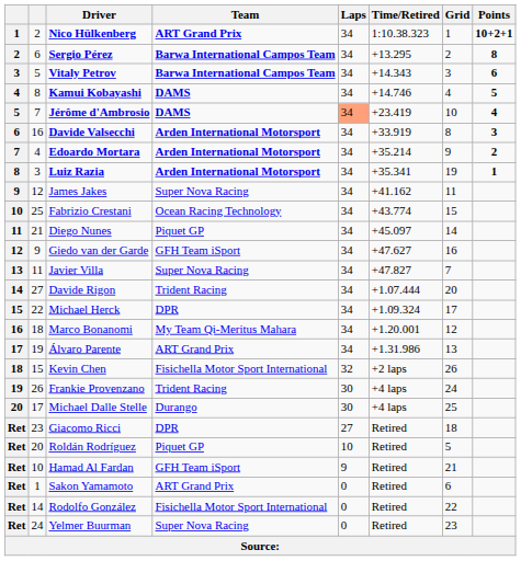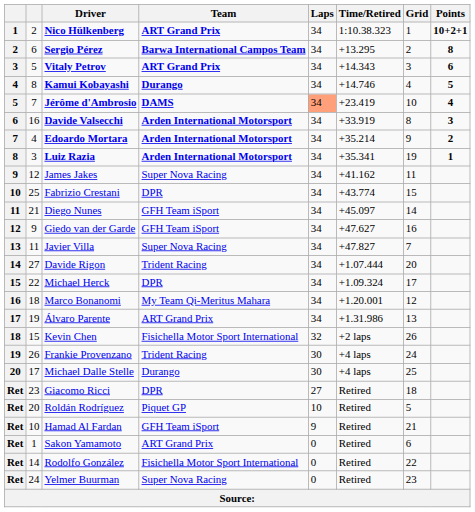 <table class="wikitable" style="font-size: 85%">
 <tr>
 <th></th>
 <th></th>
 <th>Driver</th>
 <th>Team</th>
 <th>Laps</th>
 <th>Time/Retired</th>
 <th>Grid</th>
 <th>Points</th>
 </tr>
 <tr>
 <th>1</th>
 <td align="center">2</td>
 <td><strong> <a href='#'>Nico Hülkenberg</a></strong></td>
 <td><strong><a href='#'>ART Grand Prix</a></strong></td>
 <td>34</td>
 <td>1:10.38.323</td>
 <td>1</td>
 <td align="center"><strong>10+2+1</strong></td>
 </tr>
 <tr>
 <th>2</th>
 <td align="center">6</td>
 <td><strong> <a href='#'>Sergio Pérez</a></strong></td>
 <td><strong><a href='#'>Barwa International Campos Team</a></strong></td>
 <td>34</td>
 <td>+13.295</td>
 <td>2</td>
 <td align="center"><strong>8</strong></td>
 </tr>
 <tr>
 <th>3</th>
 <td align="center">5</td>
 <td><strong> <a href='#'>Vitaly Petrov</a></strong></td>
-<td><strong><a href='#'>Barwa International Campos Team</a></strong></td>
+<td><strong><a href='#'>ART Grand Prix</a></strong></td>
 <td>34</td>
 <td>+14.343</td>
 <td>3</td>
 <td align="center"><strong>6</strong></td>
 </tr>
 <tr>
 <th>4</th>
 <td align="center">8</td>
 <td><strong> <a href='#'>Kamui Kobayashi</a></strong></td>
-<td><strong><a href='#'>DAMS</a></strong></td>
+<td><strong><a href='#'>Durango</a></strong></td>
 <td>34</td>
 <td>+14.746</td>
 <td>4</td>
 <td align="center"><strong>5</strong></td>
 </tr>
 <tr>
 <th>5</th>
 <td align="center">7</td>
 <td><strong> <a href='#'>Jérôme d'Ambrosio</a></strong></td>
 <td><strong><a href='#'>DAMS</a></strong></td>
 <td style="background: lightsalmon;">34</td>
 <td>+23.419</td>
 <td>10</td>
 <td align="center"><strong>4</strong></td>
 </tr>
 <tr>
 <th>6</th>
 <td align="center">16</td>
 <td><strong> <a href='#'>Davide Valsecchi</a></strong></td>
 <td><strong><a href='#'>Arden International Motorsport</a></strong></td>
 <td>34</td>
 <td>+33.919</td>
 <td>8</td>
 <td align="center"><strong>3</strong></td>
 </tr>
 <tr>
 <th>7</th>
 <td align="center">4</td>
 <td><strong> <a href='#'>Edoardo Mortara</a></strong></td>
 <td><strong><a href='#'>Arden International Motorsport</a></strong></td>
 <td>34</td>
 <td>+35.214</td>
 <td>9</td>
 <td align="center"><strong>2</strong></td>
 </tr>
 <tr>
 <th>8</th>
 <td align="center">3</td>
 <td><strong> <a href='#'>Luiz Razia</a></strong></td>
 <td><strong><a href='#'>Arden International Motorsport</a></strong></td>
 <td>34</td>
 <td>+35.341</td>
 <td>19</td>
 <td align="center"><strong>1</strong></td>
 </tr>
 <tr>
 <th>9</th>
 <td align="center">12</td>
 <td> <a href='#'>James Jakes</a></td>
 <td><a href='#'>Super Nova Racing</a></td>
 <td>34</td>
 <td>+41.162</td>
 <td>11</td>
 <td></td>
 </tr>
 <tr>
 <th>10</th>
 <td align="center">25</td>
 <td> <a href='#'>Fabrizio Crestani</a></td>
-<td><a href='#'>Ocean Racing Technology</a></td>
+<td><a href='#'>DPR</a></td>
 <td>34</td>
 <td>+43.774</td>
 <td>15</td>
 <td></td>
 </tr>
 <tr>
 <th>11</th>
 <td align="center">21</td>
 <td> <a href='#'>Diego Nunes</a></td>
-<td><a href='#'>Piquet GP</a></td>
+<td><a href='#'>GFH Team iSport</a></td>
 <td>34</td>
 <td>+45.097</td>
 <td>14</td>
 <td></td>
 </tr>
 <tr>
 <th>12</th>
 <td align="center">9</td>
 <td> <a href='#'>Giedo van der Garde</a></td>
 <td><a href='#'>GFH Team iSport</a></td>
 <td>34</td>
 <td>+47.627</td>
 <td>16</td>
 <td></td>
 </tr>
 <tr>
 <th>13</th>
 <td align="center">11</td>
 <td> <a href='#'>Javier Villa</a></td>
 <td><a href='#'>Super Nova Racing</a></td>
 <td>34</td>
 <td>+47.827</td>
 <td>7</td>
 <td></td>
 </tr>
 <tr>
 <th>14</th>
 <td align="center">27</td>
 <td> <a href='#'>Davide Rigon</a></td>
 <td><a href='#'>Trident Racing</a></td>
 <td>34</td>
 <td>+1.07.444</td>
 <td>20</td>
 <td></td>
 </tr>
 <tr>
 <th>15</th>
 <td align="center">22</td>
 <td> <a href='#'>Michael Herck</a></td>
 <td><a href='#'>DPR</a></td>
 <td>34</td>
 <td>+1.09.324</td>
 <td>17</td>
 <td></td>
 </tr>
 <tr>
 <th>16</th>
 <td align="center">18</td>
 <td> <a href='#'>Marco Bonanomi</a></td>
 <td><a href='#'>My Team Qi-Meritus Mahara</a></td>
 <td>34</td>
 <td>+1.20.001</td>
 <td>12</td>
 <td></td>
 </tr>
 <tr>
 <th>17</th>
 <td align="center">19</td>
 <td> <a href='#'>Álvaro Parente</a></td>
 <td><a href='#'>ART Grand Prix</a></td>
 <td>34</td>
 <td>+1.31.986</td>
 <td>13</td>
 <td></td>
 </tr>
 <tr>
 <th>18</th>
 <td align="center">15</td>
 <td> <a href='#'>Kevin Chen</a></td>
 <td><a href='#'>Fisichella Motor Sport International</a></td>
 <td>32</td>
 <td>+2 laps</td>
 <td>26</td>
 <td></td>
 </tr>
 <tr>
 <th>19</th>
 <td align="center">26</td>
 <td> <a href='#'>Frankie Provenzano</a></td>
 <td><a href='#'>Trident Racing</a></td>
 <td>30</td>
 <td>+4 laps</td>
 <td>24</td>
 <td></td>
 </tr>
 <tr>
 <th>20</th>
 <td align="center">17</td>
 <td> <a href='#'>Michael Dalle Stelle</a></td>
 <td><a href='#'>Durango</a></td>
 <td>30</td>
 <td>+4 laps</td>
 <td>25</td>
 <td></td>
 </tr>
 <tr>
 <th>Ret</th>
 <td align="center">23</td>
 <td> <a href='#'>Giacomo Ricci</a></td>
 <td><a href='#'>DPR</a></td>
 <td>27</td>
 <td>Retired</td>
 <td>18</td>
 <td></td>
 </tr>
 <tr>
 <th>Ret</th>
 <td align="center">20</td>
 <td> <a href='#'>Roldán Rodríguez</a></td>
 <td><a href='#'>Piquet GP</a></td>
 <td>10</td>
 <td>Retired</td>
 <td>5</td>
 <td></td>
 </tr>
 <tr>
 <th>Ret</th>
 <td align="center">10</td>
 <td> <a href='#'>Hamad Al Fardan</a></td>
 <td><a href='#'>GFH Team iSport</a></td>
 <td>9</td>
 <td>Retired</td>
 <td>21</td>
 <td></td>
 </tr>
 <tr>
 <th>Ret</th>
 <td align="center">1</td>
 <td> <a href='#'>Sakon Yamamoto</a></td>
 <td><a href='#'>ART Grand Prix</a></td>
 <td>0</td>
 <td>Retired</td>
 <td>6</td>
 <td></td>
 </tr>
 <tr>
 <th>Ret</th>
 <td align="center">14</td>
 <td> <a href='#'>Rodolfo González</a></td>
 <td><a href='#'>Fisichella Motor Sport International</a></td>
 <td>0</td>
 <td>Retired</td>
 <td>22</td>
 <td></td>
 </tr>
 <tr>
 <th>Ret</th>
 <td align="center">24</td>
 <td> <a href='#'>Yelmer Buurman</a></td>
 <td><a href='#'>Super Nova Racing</a></td>
 <td>0</td>
 <td>Retired</td>
 <td>23</td>
 <td></td>
 </tr>
 <tr>
 <th colspan="8">Source:</th>
 </tr>
 </table>
